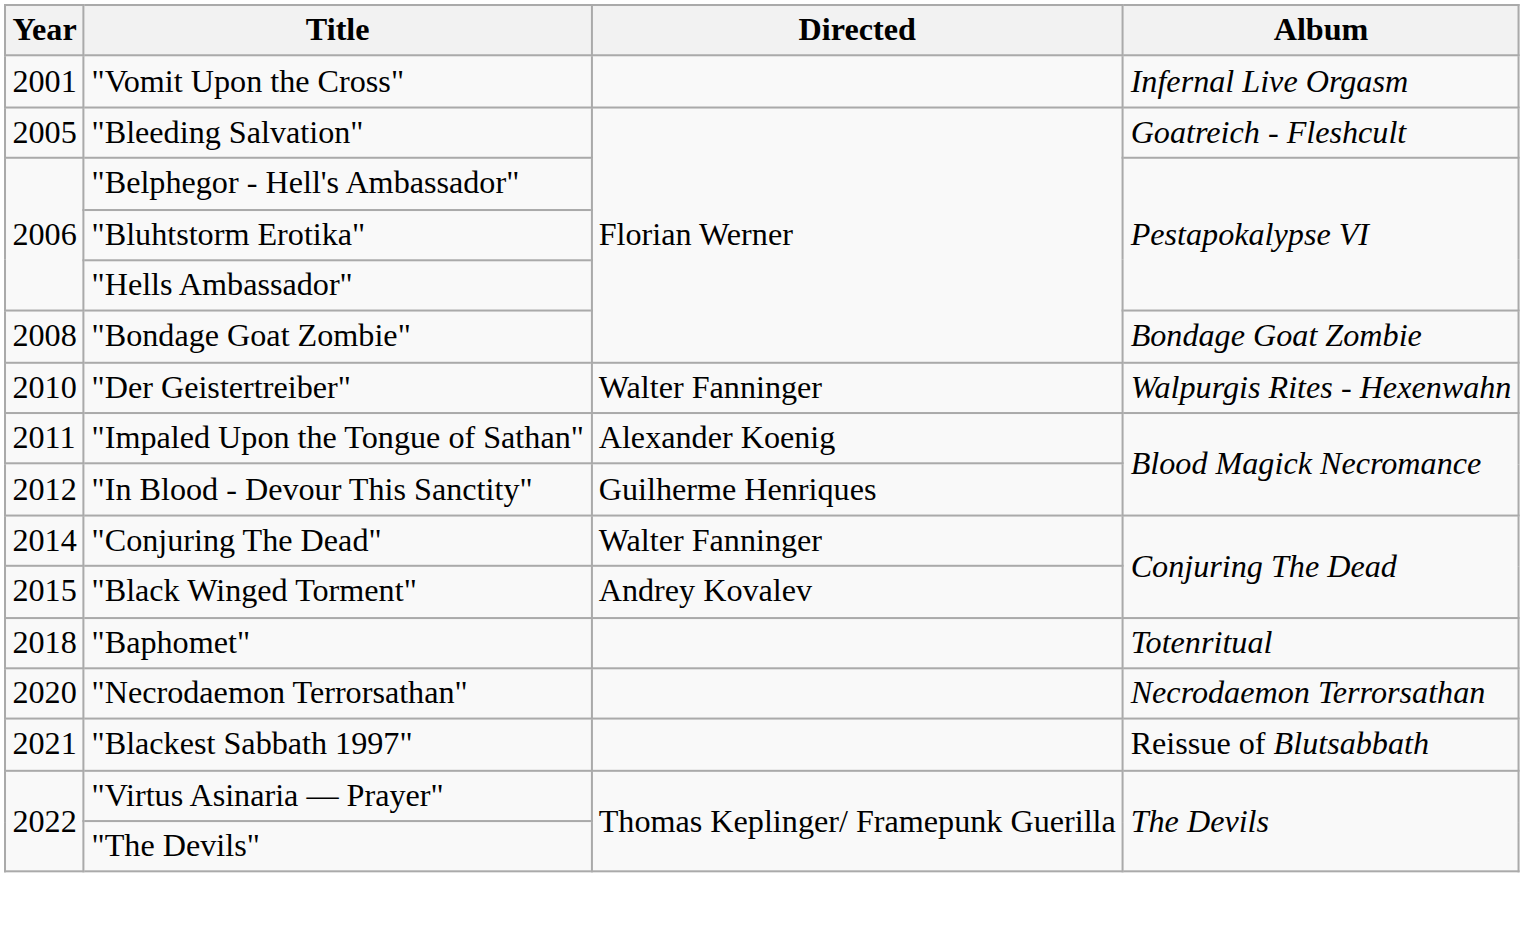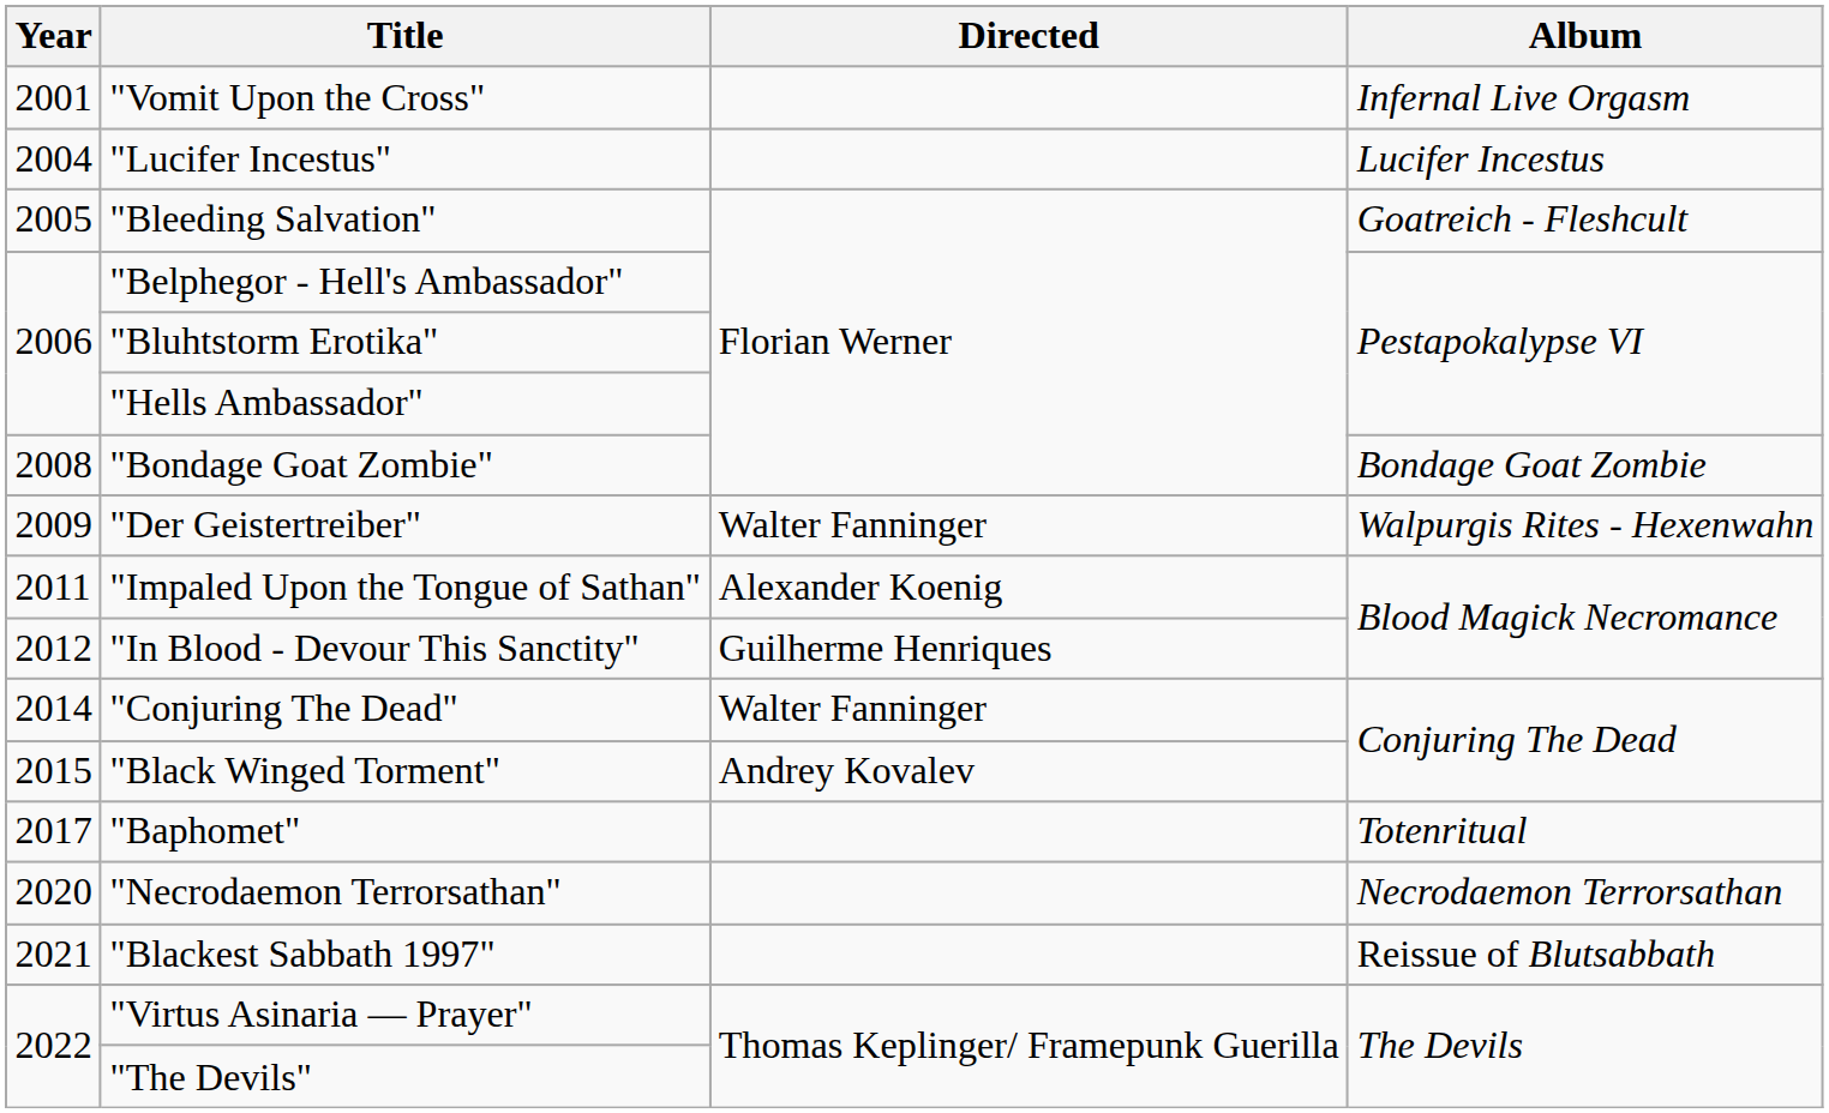 <table class="wikitable" border="1">
 <tr>
 <th>Year</th>
 <th>Title</th>
 <th>Directed</th>
 <th>Album</th>
 </tr>
 <tr>
 <td>2001</td>
 <td>"Vomit Upon the Cross"</td>
 <td></td>
 <td><em>Infernal Live Orgasm</em></td>
+</tr>
+<tr>
+<td>2004</td>
+<td>"Lucifer Incestus"</td>
+<td></td>
+<td><em>Lucifer Incestus</em></td>
 </tr>
 <tr>
 <td>2005</td>
 <td>"Bleeding Salvation"</td>
 <td rowspan="5">Florian Werner</td>
 <td><em>Goatreich - Fleshcult</em></td>
 </tr>
 <tr>
 <td rowspan="3">2006</td>
 <td>"Belphegor - Hell's Ambassador"</td>
 <td rowspan="3"><em>Pestapokalypse VI</em></td>
 </tr>
 <tr>
 <td>"Bluhtstorm Erotika"</td>
 </tr>
 <tr>
 <td>"Hells Ambassador"</td>
 </tr>
 <tr>
 <td>2008</td>
 <td>"Bondage Goat Zombie"</td>
 <td><em>Bondage Goat Zombie</em></td>
 </tr>
 <tr>
-<td>2010</td>
+<td>2009</td>
 <td>"Der Geistertreiber"</td>
 <td>Walter Fanninger</td>
 <td><em>Walpurgis Rites - Hexenwahn</em></td>
 </tr>
 <tr>
 <td>2011</td>
 <td>"Impaled Upon the Tongue of Sathan"</td>
 <td>Alexander Koenig</td>
 <td rowspan="2"><em>Blood Magick Necromance</em></td>
 </tr>
 <tr>
 <td>2012</td>
 <td>"In Blood - Devour This Sanctity"</td>
 <td>Guilherme Henriques</td>
 </tr>
 <tr>
 <td>2014</td>
 <td>"Conjuring The Dead"</td>
 <td>Walter Fanninger</td>
 <td rowspan="2"><em>Conjuring The Dead</em></td>
 </tr>
 <tr>
 <td>2015</td>
 <td>"Black Winged Torment"</td>
 <td>Andrey Kovalev</td>
 </tr>
 <tr>
-<td>2018</td>
+<td>2017</td>
 <td>"Baphomet"</td>
 <td></td>
 <td><em>Totenritual</em></td>
 </tr>
 <tr>
 <td>2020</td>
 <td>"Necrodaemon Terrorsathan"</td>
 <td></td>
 <td><em>Necrodaemon Terrorsathan</em></td>
 </tr>
 <tr>
 <td>2021</td>
 <td>"Blackest Sabbath 1997"</td>
 <td></td>
 <td>Reissue of <em>Blutsabbath</em></td>
 </tr>
 <tr>
 <td rowspan="2">2022</td>
 <td>"Virtus Asinaria — Prayer"</td>
 <td rowspan="2">Thomas Keplinger/ Framepunk Guerilla</td>
 <td rowspan="2"><em>The Devils</em></td>
 </tr>
 <tr>
 <td>"The Devils"</td>
 </tr>
 </table>
